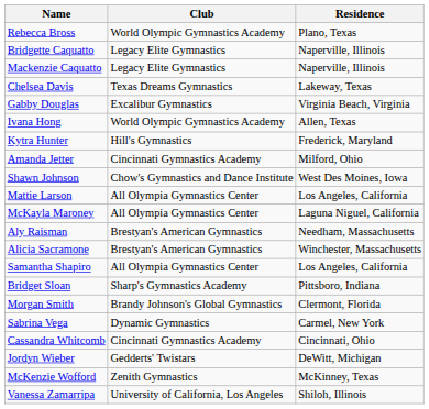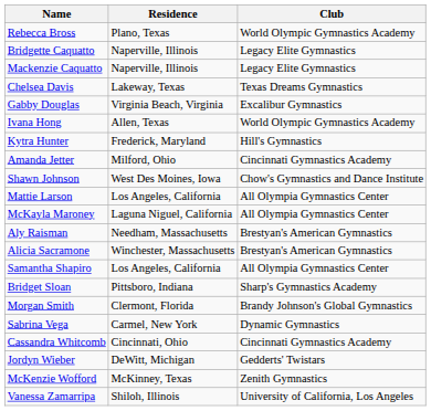 <table class="wikitable">
 <tr>
 <th>Name</th>
+<th>Residence</th>
 <th>Club</th>
-<th>Residence</th>
 </tr>
 <tr>
 <td><a href='#'>Rebecca Bross</a></td>
+<td>Plano, Texas</td>
 <td>World Olympic Gymnastics Academy</td>
-<td>Plano, Texas</td>
 </tr>
 <tr>
 <td><a href='#'>Bridgette Caquatto</a></td>
+<td>Naperville, Illinois</td>
 <td>Legacy Elite Gymnastics</td>
-<td>Naperville, Illinois</td>
 </tr>
 <tr>
 <td><a href='#'>Mackenzie Caquatto</a></td>
+<td>Naperville, Illinois</td>
 <td>Legacy Elite Gymnastics</td>
-<td>Naperville, Illinois</td>
 </tr>
 <tr>
 <td><a href='#'>Chelsea Davis</a></td>
+<td>Lakeway, Texas</td>
 <td>Texas Dreams Gymnastics</td>
-<td>Lakeway, Texas</td>
 </tr>
 <tr>
 <td><a href='#'>Gabby Douglas</a></td>
+<td>Virginia Beach, Virginia</td>
 <td>Excalibur Gymnastics</td>
-<td>Virginia Beach, Virginia</td>
 </tr>
 <tr>
 <td><a href='#'>Ivana Hong</a></td>
+<td>Allen, Texas</td>
 <td>World Olympic Gymnastics Academy</td>
-<td>Allen, Texas</td>
 </tr>
 <tr>
 <td><a href='#'>Kytra Hunter</a></td>
+<td>Frederick, Maryland</td>
 <td>Hill's Gymnastics</td>
-<td>Frederick, Maryland</td>
 </tr>
 <tr>
 <td><a href='#'>Amanda Jetter</a></td>
+<td>Milford, Ohio</td>
 <td>Cincinnati Gymnastics Academy</td>
-<td>Milford, Ohio</td>
 </tr>
 <tr>
 <td><a href='#'>Shawn Johnson</a></td>
+<td>West Des Moines, Iowa</td>
 <td>Chow's Gymnastics and Dance Institute</td>
-<td>West Des Moines, Iowa</td>
 </tr>
 <tr>
 <td><a href='#'>Mattie Larson</a></td>
+<td>Los Angeles, California</td>
 <td>All Olympia Gymnastics Center</td>
-<td>Los Angeles, California</td>
 </tr>
 <tr>
 <td><a href='#'>McKayla Maroney</a></td>
+<td>Laguna Niguel, California</td>
 <td>All Olympia Gymnastics Center</td>
-<td>Laguna Niguel, California</td>
 </tr>
 <tr>
 <td><a href='#'>Aly Raisman</a></td>
+<td>Needham, Massachusetts</td>
 <td>Brestyan's American Gymnastics</td>
-<td>Needham, Massachusetts</td>
 </tr>
 <tr>
 <td><a href='#'>Alicia Sacramone</a></td>
+<td>Winchester, Massachusetts</td>
 <td>Brestyan's American Gymnastics</td>
-<td>Winchester, Massachusetts</td>
 </tr>
 <tr>
 <td><a href='#'>Samantha Shapiro</a></td>
+<td>Los Angeles, California</td>
 <td>All Olympia Gymnastics Center</td>
-<td>Los Angeles, California</td>
 </tr>
 <tr>
 <td><a href='#'>Bridget Sloan</a></td>
+<td>Pittsboro, Indiana</td>
 <td>Sharp's Gymnastics Academy</td>
-<td>Pittsboro, Indiana</td>
 </tr>
 <tr>
 <td><a href='#'>Morgan Smith</a></td>
+<td>Clermont, Florida</td>
 <td>Brandy Johnson's Global Gymnastics</td>
-<td>Clermont, Florida</td>
 </tr>
 <tr>
 <td><a href='#'>Sabrina Vega</a></td>
+<td>Carmel, New York</td>
 <td>Dynamic Gymnastics</td>
-<td>Carmel, New York</td>
 </tr>
 <tr>
 <td><a href='#'>Cassandra Whitcomb</a></td>
+<td>Cincinnati, Ohio</td>
 <td>Cincinnati Gymnastics Academy</td>
-<td>Cincinnati, Ohio</td>
 </tr>
 <tr>
 <td><a href='#'>Jordyn Wieber</a></td>
+<td>DeWitt, Michigan</td>
 <td>Gedderts' Twistars</td>
-<td>DeWitt, Michigan</td>
 </tr>
 <tr>
 <td><a href='#'>McKenzie Wofford</a></td>
+<td>McKinney, Texas</td>
 <td>Zenith Gymnastics</td>
-<td>McKinney, Texas</td>
 </tr>
 <tr>
 <td><a href='#'>Vanessa Zamarripa</a></td>
+<td>Shiloh, Illinois</td>
 <td>University of California, Los Angeles</td>
-<td>Shiloh, Illinois</td>
 </tr>
 </table>
